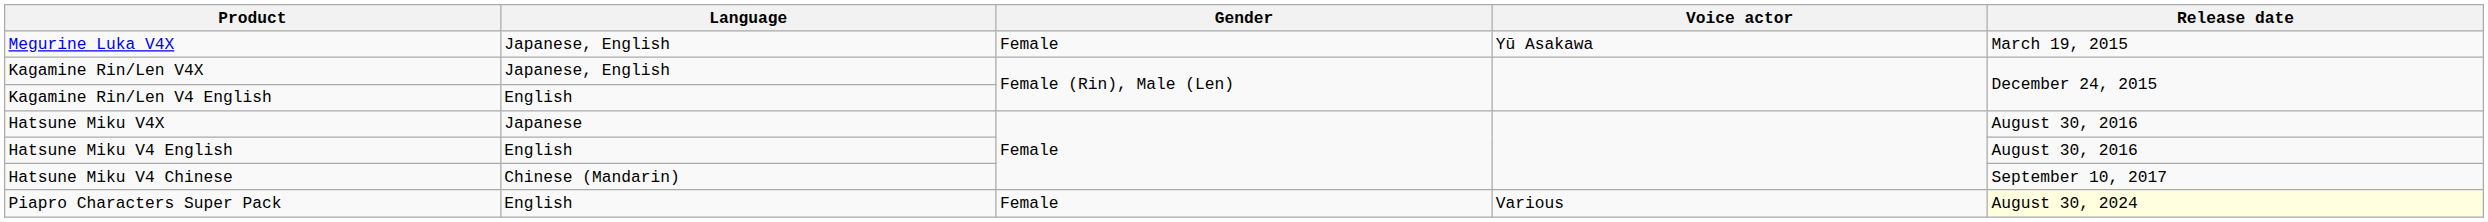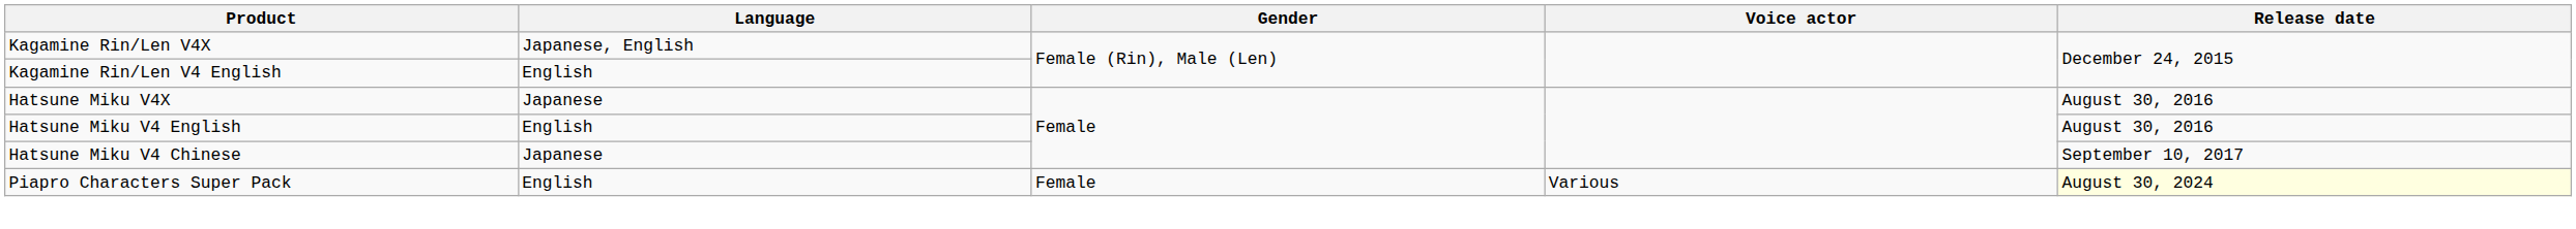 <table class="wikitable sortable" style="text-align:left; width:100%">
 <tr>
 <th width="5%">Product</th>
 <th width="5%">Language</th>
 <th width="5%">Gender</th>
 <th width="5%">Voice actor</th>
 <th width="5%">Release date</th>
-</tr>
-<tr>
-<td><a href='#'>Megurine Luka V4X</a></td>
-<td>Japanese, English</td>
-<td>Female</td>
-<td>Yū Asakawa</td>
-<td>March 19, 2015</td>
 </tr>
 <tr>
 <td>Kagamine Rin/Len V4X</td>
 <td>Japanese, English</td>
 <td rowspan="2">Female (Rin), Male (Len)</td>
 <td rowspan="2"></td>
 <td rowspan="2">December 24, 2015</td>
 </tr>
 <tr>
 <td>Kagamine Rin/Len V4 English</td>
 <td>English</td>
 </tr>
 <tr>
 <td>Hatsune Miku V4X</td>
 <td>Japanese</td>
 <td rowspan="3">Female</td>
 <td rowspan="3"></td>
 <td>August 30, 2016</td>
 </tr>
 <tr>
 <td>Hatsune Miku V4 English</td>
 <td>English</td>
 <td>August 30, 2016</td>
 </tr>
 <tr>
 <td>Hatsune Miku V4 Chinese</td>
-<td>Chinese (Mandarin)</td>
+<td>Japanese</td>
 <td>September 10, 2017</td>
 </tr>
 <tr>
 <td>Piapro Characters Super Pack</td>
 <td>English</td>
 <td>Female</td>
 <td>Various</td>
 <td style="background: lightyellow;">August 30, 2024</td>
 </tr>
 </table>
